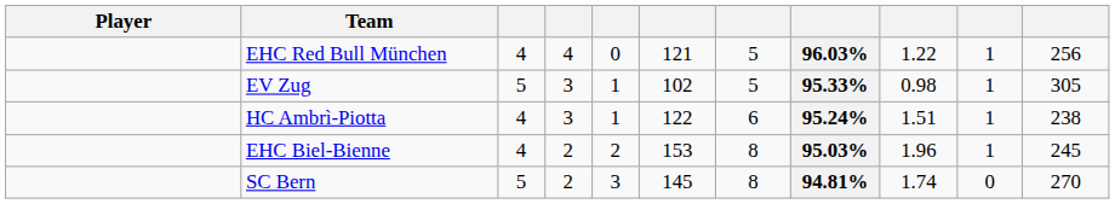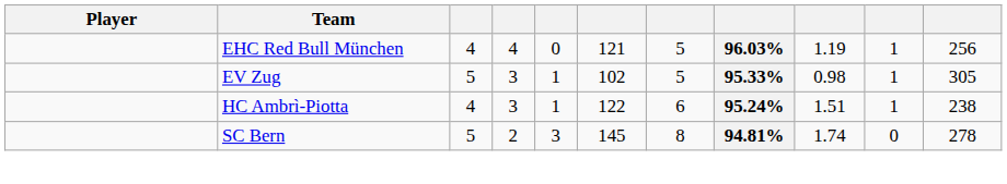 <table class="wikitable sortable" style="text-align: center">
 <tr>
 <th style="width: 12em;">Player</th>
 <th style="width: 13em;">Team</th>
 <th style="width: 2em;"></th>
 <th style="width: 2em;"></th>
 <th style="width: 2em;"></th>
 <th style="width: 3.5em;"></th>
 <th style="width: 3.5em;"></th>
 <th style="width: 4em;"></th>
 <th style="width: 3.5em;"></th>
 <th style="width: 3em;"></th>
 <th style="width: 4em;"></th>
 </tr>
 <tr>
 <td style="text-align:left;"> </td>
 <td style="text-align:left;"> <a href='#'>EHC Red Bull München</a></td>
 <td>4</td>
 <td>4</td>
 <td>0</td>
 <td>121</td>
 <td>5</td>
 <th>96.03%</th>
-<td>1.22</td>
+<td>1.19</td>
 <td>1</td>
 <td>256</td>
 </tr>
 <tr>
 <td style="text-align:left;"> </td>
 <td style="text-align:left;"> <a href='#'>EV Zug</a></td>
 <td>5</td>
 <td>3</td>
 <td>1</td>
 <td>102</td>
 <td>5</td>
 <th>95.33%</th>
 <td>0.98</td>
 <td>1</td>
 <td>305</td>
 </tr>
 <tr>
 <td style="text-align:left;"> </td>
 <td style="text-align:left;"> <a href='#'>HC Ambrì-Piotta</a></td>
 <td>4</td>
 <td>3</td>
 <td>1</td>
 <td>122</td>
 <td>6</td>
 <th>95.24%</th>
 <td>1.51</td>
 <td>1</td>
 <td>238</td>
 </tr>
 <tr>
 <td style="text-align:left;"> </td>
-<td style="text-align:left;"> <a href='#'>EHC Biel-Bienne</a></td>
-<td>4</td>
-<td>2</td>
-<td>2</td>
-<td>153</td>
-<td>8</td>
-<th>95.03%</th>
-<td>1.96</td>
-<td>1</td>
-<td>245</td>
-</tr>
-<tr>
-<td style="text-align:left;"> </td>
 <td style="text-align:left;"> <a href='#'>SC Bern</a></td>
 <td>5</td>
 <td>2</td>
 <td>3</td>
 <td>145</td>
 <td>8</td>
 <th>94.81%</th>
 <td>1.74</td>
 <td>0</td>
-<td>270</td>
+<td>278</td>
 </tr>
 </table>
